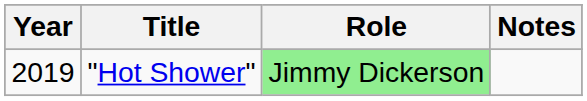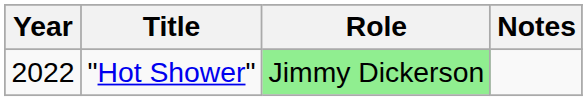 <table class="wikitable sortable plainrowheaders">
 <tr>
 <th scope="col">Year</th>
 <th scope="col">Title</th>
 <th scope="col">Role</th>
 <th scope="col" class="unsortable">Notes</th>
 </tr>
 <tr>
-<td>2019</td>
+<td>2022</td>
 <td>"<a href='#'>Hot Shower</a>"</td>
 <td style="background: lightgreen;">Jimmy Dickerson</td>
 <td></td>
 </tr>
 </table>
